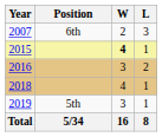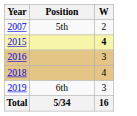 <table class="wikitable" style="text-align: center;">
 <tr>
 <th>Year</th>
 <th width="100">Position</th>
 <th width="25">W</th>
-<th width="25">L</th>
 </tr>
 <tr>
 <td> <a href='#'>2007</a></td>
-<td>6th</td>
+<td>5th</td>
 <td>2</td>
-<td>3</td>
 </tr>
 <tr bgcolor=f7f6a8>
 <td> <a href='#'>2015</a></td>
 <td></td>
 <td><strong>4</strong></td>
-<td>1</td>
 </tr>
 <tr bgcolor=e5c585>
 <td> <a href='#'>2016</a></td>
 <td></td>
 <td>3</td>
-<td>2</td>
 </tr>
 <tr bgcolor=e5c585>
 <td> <a href='#'>2018</a></td>
 <td></td>
 <td>4</td>
-<td>1</td>
 </tr>
 <tr>
 <td> <a href='#'>2019</a></td>
-<td>5th</td>
+<td>6th</td>
 <td>3</td>
-<td>1</td>
 </tr>
 <tr>
 <th>Total</th>
 <th>5/34</th>
 <th>16</th>
-<th>8</th>
 </tr>
 </table>
